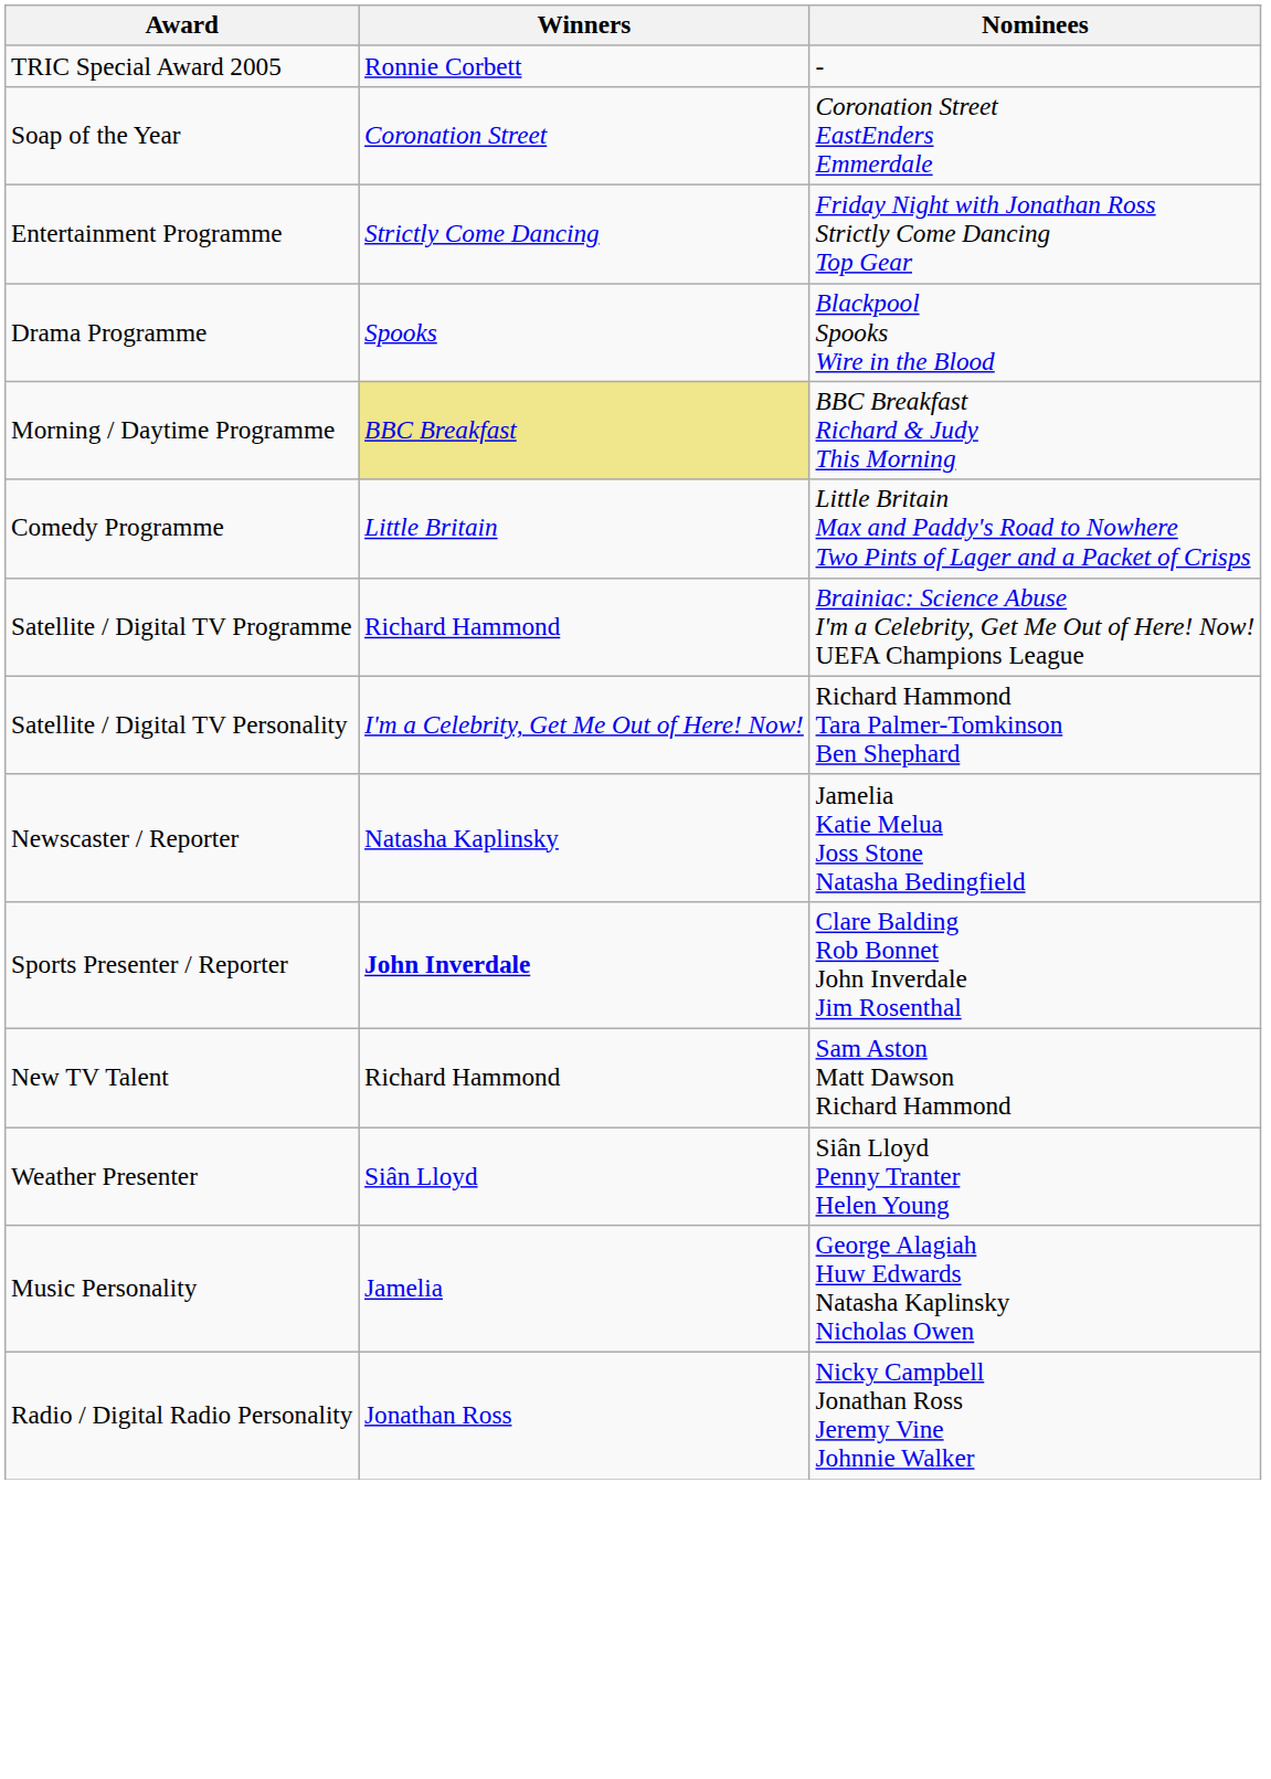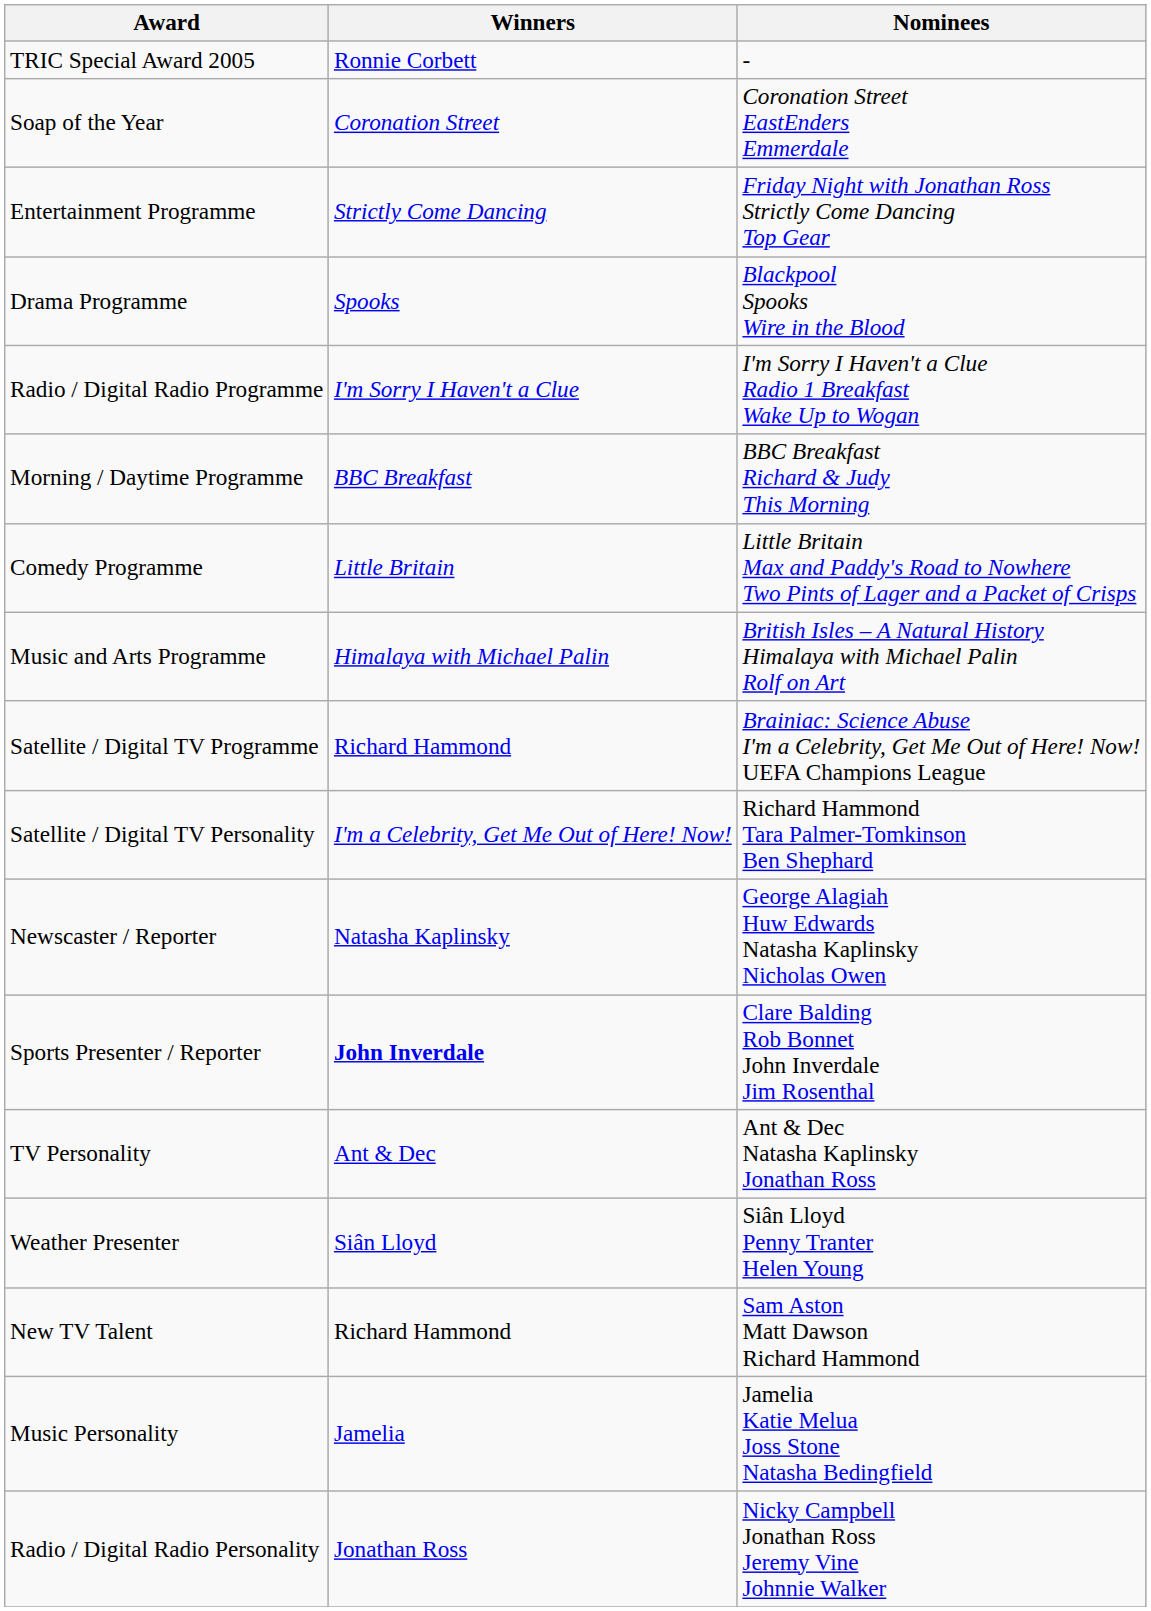 <table class="wikitable">
 <tr>
 <th>Award</th>
 <th>Winners</th>
 <th>Nominees</th>
 </tr>
 <tr>
 <td>TRIC Special Award 2005</td>
 <td><a href='#'>Ronnie Corbett</a></td>
 <td>-</td>
 </tr>
 <tr>
 <td>Soap of the Year</td>
 <td><em><a href='#'>Coronation Street</a></em></td>
 <td><em>Coronation Street</em> <br><em><a href='#'>EastEnders</a></em> <br><em><a href='#'>Emmerdale</a></em></td>
 </tr>
 <tr>
 <td>Entertainment Programme</td>
 <td><em><a href='#'>Strictly Come Dancing</a></em></td>
 <td><em><a href='#'>Friday Night with Jonathan Ross</a> <br>Strictly Come Dancing <br><a href='#'>Top Gear</a></em></td>
 </tr>
 <tr>
 <td>Drama Programme</td>
 <td><em><a href='#'>Spooks</a></em></td>
 <td><em><a href='#'>Blackpool</a> <br>Spooks <br><a href='#'>Wire in the Blood</a></em></td>
 </tr>
 <tr>
+<td>Radio / Digital Radio Programme</td>
+<td><em><a href='#'>I'm Sorry I Haven't a Clue</a></em></td>
+<td><em>I'm Sorry I Haven't a Clue <br><a href='#'>Radio 1 Breakfast</a> <br><a href='#'>Wake Up to Wogan</a></em></td>
+</tr>
+<tr>
 <td>Morning / Daytime Programme</td>
-<td style="background: khaki;"><em><a href='#'>BBC Breakfast</a></em></td>
+<td><em><a href='#'>BBC Breakfast</a></em></td>
 <td><em>BBC Breakfast <br><a href='#'>Richard & Judy</a> <br><a href='#'>This Morning</a></em></td>
 </tr>
 <tr>
 <td>Comedy Programme</td>
 <td><em><a href='#'>Little Britain</a></em></td>
 <td><em>Little Britain <br><a href='#'>Max and Paddy's Road to Nowhere</a> <br><a href='#'>Two Pints of Lager and a Packet of Crisps</a></em></td>
+</tr>
+<tr>
+<td>Music and Arts Programme</td>
+<td><em><a href='#'>Himalaya with Michael Palin</a></em></td>
+<td><em><a href='#'>British Isles – A Natural History</a> <br>Himalaya with Michael Palin <br><a href='#'>Rolf on Art</a></em></td>
 </tr>
 <tr>
 <td>Satellite / Digital TV Programme</td>
 <td><a href='#'>Richard Hammond</a></td>
 <td><em><a href='#'>Brainiac: Science Abuse</a> <br>I'm a Celebrity, Get Me Out of Here! Now!</em> <br>UEFA Champions League</td>
 </tr>
 <tr>
 <td>Satellite / Digital TV Personality</td>
 <td><em><a href='#'>I'm a Celebrity, Get Me Out of Here! Now!</a></em></td>
 <td>Richard Hammond <br><a href='#'>Tara Palmer-Tomkinson</a> <br><a href='#'>Ben Shephard</a></td>
 </tr>
 <tr>
 <td>Newscaster / Reporter</td>
 <td><a href='#'>Natasha Kaplinsky</a></td>
-<td>Jamelia <br><a href='#'>Katie Melua</a> <br><a href='#'>Joss Stone</a> <br><a href='#'>Natasha Bedingfield</a></td>
+<td><a href='#'>George Alagiah</a> <br><a href='#'>Huw Edwards</a> <br>Natasha Kaplinsky <br><a href='#'>Nicholas Owen</a></td>
 </tr>
 <tr>
 <td>Sports Presenter / Reporter</td>
 <td><strong><a href='#'>John Inverdale</a></strong></td>
 <td><a href='#'>Clare Balding</a> <br><a href='#'>Rob Bonnet</a> <br>John Inverdale <br><a href='#'>Jim Rosenthal</a></td>
 </tr>
 <tr>
-<td>New TV Talent</td>
-<td>Richard Hammond</td>
-<td><a href='#'>Sam Aston</a> <br>Matt Dawson <br>Richard Hammond</td>
+<td>TV Personality</td>
+<td><a href='#'>Ant & Dec</a></td>
+<td>Ant & Dec <br>Natasha Kaplinsky <br><a href='#'>Jonathan Ross</a></td>
 </tr>
 <tr>
 <td>Weather Presenter</td>
 <td><a href='#'>Siân Lloyd</a></td>
 <td>Siân Lloyd <br><a href='#'>Penny Tranter</a> <br><a href='#'>Helen Young</a></td>
 </tr>
 <tr>
+<td>New TV Talent</td>
+<td>Richard Hammond</td>
+<td><a href='#'>Sam Aston</a> <br>Matt Dawson <br>Richard Hammond</td>
+</tr>
+<tr>
 <td>Music Personality</td>
 <td><a href='#'>Jamelia</a></td>
-<td><a href='#'>George Alagiah</a> <br><a href='#'>Huw Edwards</a> <br>Natasha Kaplinsky <br><a href='#'>Nicholas Owen</a></td>
+<td>Jamelia <br><a href='#'>Katie Melua</a> <br><a href='#'>Joss Stone</a> <br><a href='#'>Natasha Bedingfield</a></td>
 </tr>
 <tr>
 <td>Radio / Digital Radio Personality</td>
 <td><a href='#'>Jonathan Ross</a></td>
 <td><a href='#'>Nicky Campbell</a> <br>Jonathan Ross <br><a href='#'>Jeremy Vine</a> <br><a href='#'>Johnnie Walker</a></td>
 </tr>
 </table>
